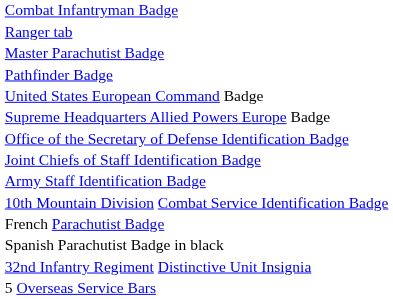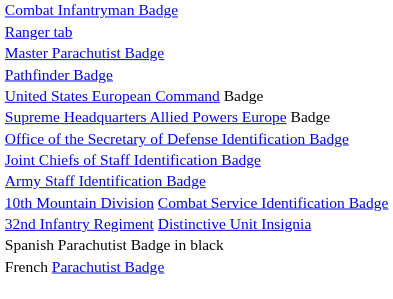 <table>
 <tr>
 <td></td>
 <td><a href='#'>Combat Infantryman Badge</a></td>
 </tr>
 <tr>
 <td></td>
 <td><a href='#'>Ranger tab</a></td>
 </tr>
 <tr>
 <td></td>
 <td><a href='#'>Master Parachutist Badge</a></td>
 </tr>
 <tr>
 <td></td>
 <td><a href='#'>Pathfinder Badge</a></td>
 </tr>
 <tr>
 <td></td>
 <td><a href='#'>United States European Command</a> Badge</td>
 </tr>
 <tr>
 <td></td>
 <td><a href='#'>Supreme Headquarters Allied Powers Europe</a> Badge</td>
 </tr>
 <tr>
 <td></td>
 <td><a href='#'>Office of the Secretary of Defense Identification Badge</a></td>
 </tr>
 <tr>
 <td></td>
 <td><a href='#'>Joint Chiefs of Staff Identification Badge</a></td>
 </tr>
 <tr>
 <td></td>
 <td><a href='#'>Army Staff Identification Badge</a></td>
 </tr>
 <tr>
 <td></td>
 <td><a href='#'>10th Mountain Division</a> <a href='#'>Combat Service Identification Badge</a></td>
 </tr>
 <tr>
 <td></td>
-<td>French <a href='#'>Parachutist Badge</a></td>
+<td><a href='#'>32nd Infantry Regiment</a> <a href='#'>Distinctive Unit Insignia</a></td>
 </tr>
 <tr>
 <td></td>
 <td>Spanish Parachutist Badge in black</td>
 </tr>
 <tr>
 <td></td>
-<td><a href='#'>32nd Infantry Regiment</a> <a href='#'>Distinctive Unit Insignia</a></td>
-</tr>
-<tr>
-<td></td>
-<td>5 <a href='#'>Overseas Service Bars</a></td>
+<td>French <a href='#'>Parachutist Badge</a></td>
 </tr>
 </table>
